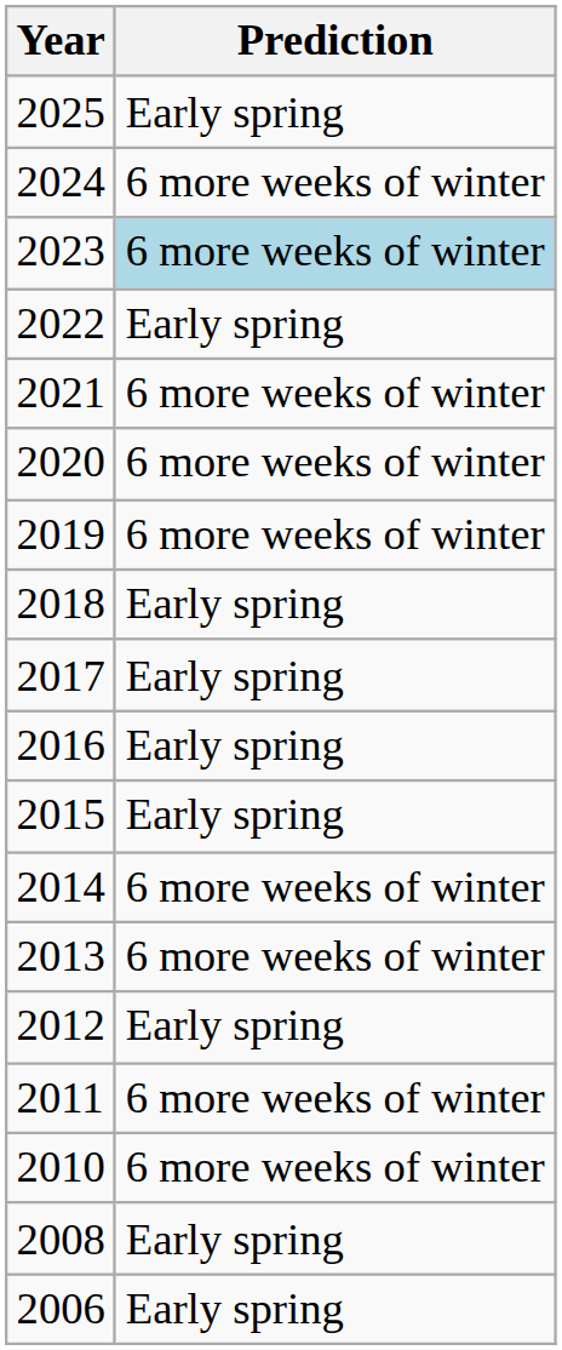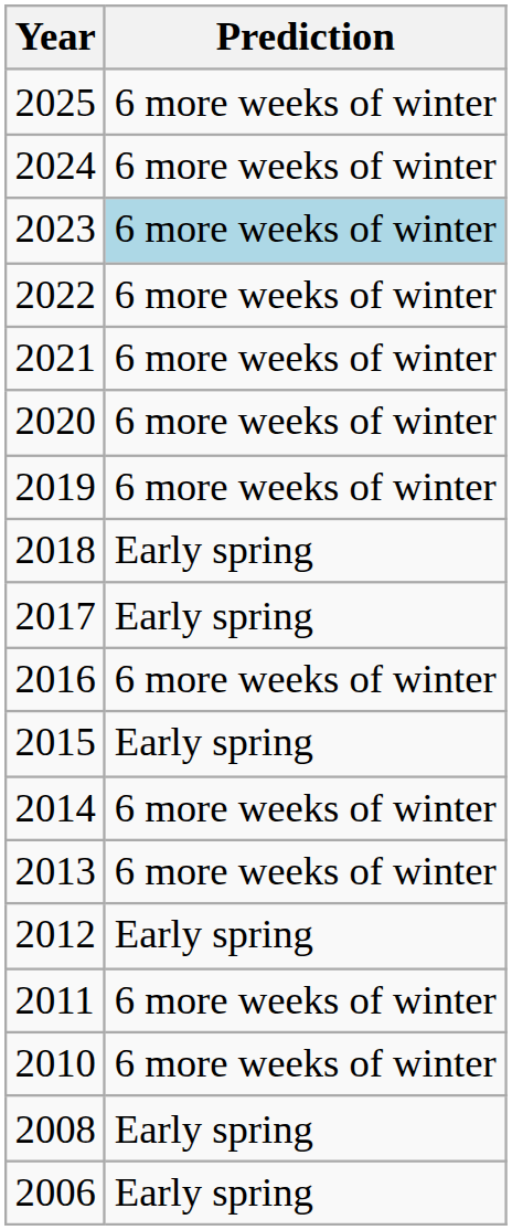 <table class="wikitable">
 <tr>
 <th><strong>Year</strong></th>
 <th>Prediction</th>
 </tr>
 <tr>
 <td>2025</td>
-<td>Early spring</td>
+<td>6 more weeks of winter</td>
 </tr>
 <tr>
 <td>2024</td>
 <td>6 more weeks of winter</td>
 </tr>
 <tr>
 <td>2023</td>
 <td style="background: lightblue;">6 more weeks of winter</td>
 </tr>
 <tr>
 <td>2022</td>
-<td>Early spring</td>
+<td>6 more weeks of winter</td>
 </tr>
 <tr>
 <td>2021</td>
 <td>6 more weeks of winter</td>
 </tr>
 <tr>
 <td>2020</td>
 <td>6 more weeks of winter</td>
 </tr>
 <tr>
 <td>2019</td>
 <td>6 more weeks of winter</td>
 </tr>
 <tr>
 <td>2018</td>
 <td>Early spring</td>
 </tr>
 <tr>
 <td>2017</td>
 <td>Early spring</td>
 </tr>
 <tr>
 <td>2016</td>
-<td>Early spring</td>
+<td>6 more weeks of winter</td>
 </tr>
 <tr>
 <td>2015</td>
 <td>Early spring</td>
 </tr>
 <tr>
 <td>2014</td>
 <td>6 more weeks of winter</td>
 </tr>
 <tr>
 <td>2013</td>
 <td>6 more weeks of winter</td>
 </tr>
 <tr>
 <td>2012</td>
 <td>Early spring</td>
 </tr>
 <tr>
 <td>2011</td>
 <td>6 more weeks of winter</td>
 </tr>
 <tr>
 <td>2010</td>
 <td>6 more weeks of winter</td>
 </tr>
 <tr>
 <td>2008</td>
 <td>Early spring</td>
 </tr>
 <tr>
 <td>2006</td>
 <td>Early spring</td>
 </tr>
 </table>
